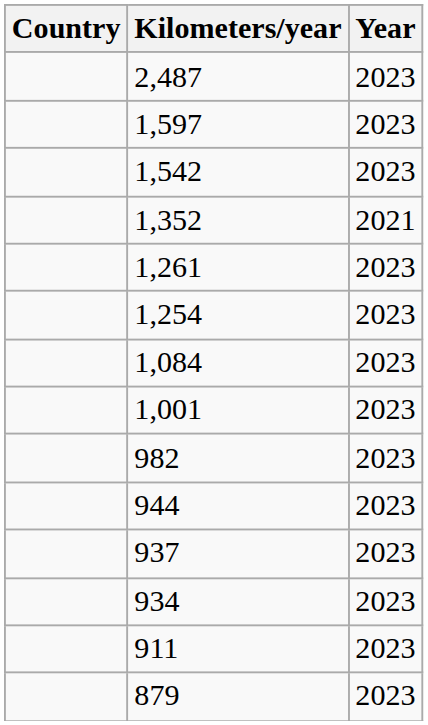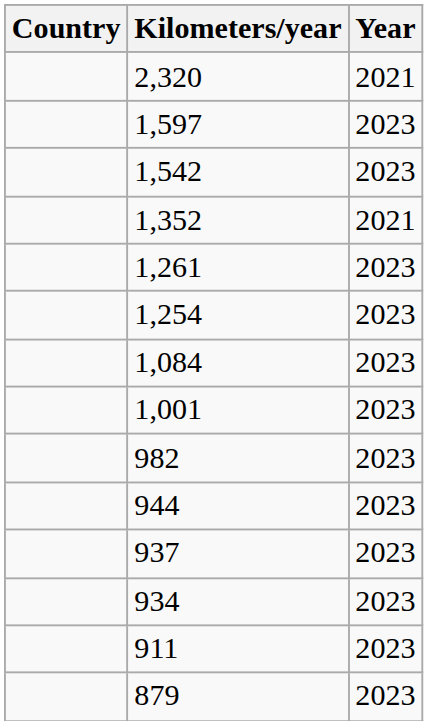 <table class="wikitable sortable">
 <tr>
 <th>Country</th>
 <th data-sort-type="number">Kilometers/year</th>
 <th>Year</th>
 </tr>
 <tr>
 <td></td>
-<td>2,487</td>
-<td>2023</td>
+<td>2,320</td>
+<td>2021</td>
 </tr>
 <tr>
 <td></td>
 <td>1,597</td>
 <td>2023</td>
 </tr>
 <tr>
 <td></td>
 <td>1,542</td>
 <td>2023</td>
 </tr>
 <tr>
 <td></td>
 <td>1,352</td>
 <td>2021</td>
 </tr>
 <tr>
 <td></td>
 <td>1,261</td>
 <td>2023</td>
 </tr>
 <tr>
 <td></td>
 <td>1,254</td>
 <td>2023</td>
 </tr>
 <tr>
 <td></td>
 <td>1,084</td>
 <td>2023</td>
 </tr>
 <tr>
 <td></td>
 <td>1,001</td>
 <td>2023</td>
 </tr>
 <tr>
 <td></td>
 <td>982</td>
 <td>2023</td>
 </tr>
 <tr>
 <td></td>
 <td>944</td>
 <td>2023</td>
 </tr>
 <tr>
 <td></td>
 <td>937</td>
 <td>2023</td>
 </tr>
 <tr>
 <td></td>
 <td>934</td>
 <td>2023</td>
 </tr>
 <tr>
 <td></td>
 <td>911</td>
 <td>2023</td>
 </tr>
 <tr>
 <td></td>
 <td>879</td>
 <td>2023</td>
 </tr>
 </table>
